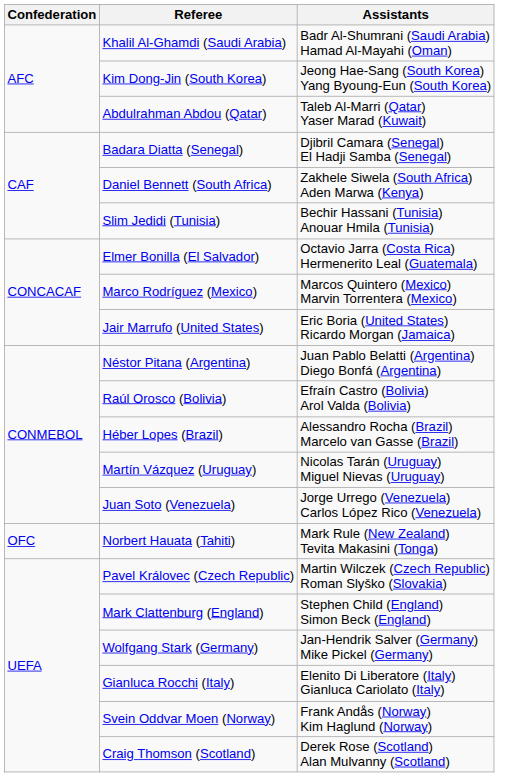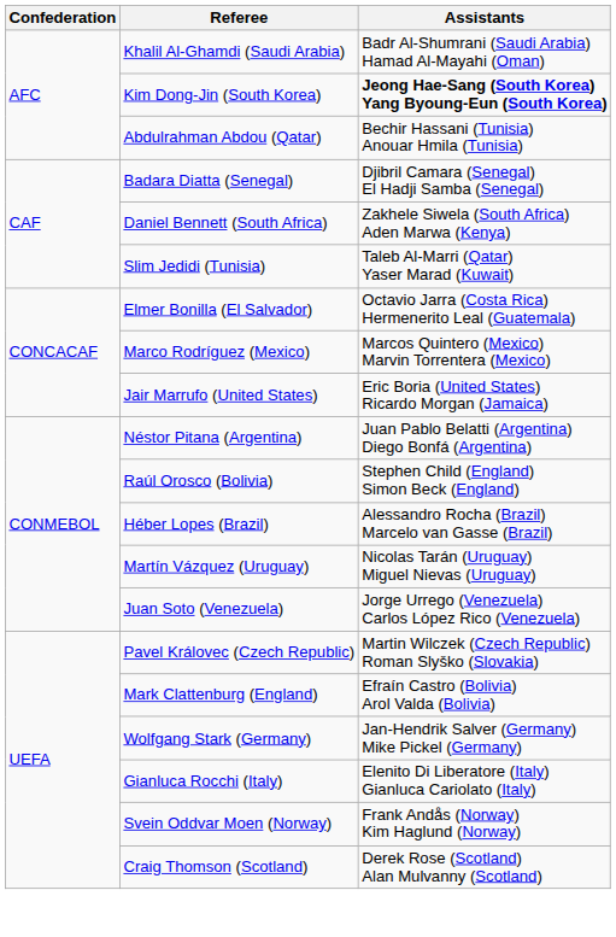 <table class="wikitable">
 <tr>
 <th>Confederation</th>
 <th>Referee</th>
 <th>Assistants</th>
 </tr>
 <tr>
 <td rowspan="3"><a href='#'>AFC</a></td>
 <td><a href='#'>Khalil Al-Ghamdi</a> (<a href='#'>Saudi Arabia</a>)</td>
 <td>Badr Al-Shumrani (<a href='#'>Saudi Arabia</a>)<br>Hamad Al-Mayahi (<a href='#'>Oman</a>)</td>
 </tr>
 <tr>
 <td><a href='#'>Kim Dong-Jin</a> (<a href='#'>South Korea</a>)</td>
-<td>Jeong Hae-Sang (<a href='#'>South Korea</a>)<br>Yang Byoung-Eun (<a href='#'>South Korea</a>)</td>
+<td><strong>Jeong Hae-Sang (<a href='#'>South Korea</a>)<br>Yang Byoung-Eun (<a href='#'>South Korea</a>)</strong></td>
 </tr>
 <tr>
 <td><a href='#'>Abdulrahman Abdou</a> (<a href='#'>Qatar</a>)</td>
-<td>Taleb Al-Marri (<a href='#'>Qatar</a>)<br>Yaser Marad (<a href='#'>Kuwait</a>)</td>
+<td>Bechir Hassani (<a href='#'>Tunisia</a>)<br>Anouar Hmila (<a href='#'>Tunisia</a>)</td>
 </tr>
 <tr>
 <td rowspan="3"><a href='#'>CAF</a></td>
 <td><a href='#'>Badara Diatta</a> (<a href='#'>Senegal</a>)</td>
 <td>Djibril Camara (<a href='#'>Senegal</a>)<br>El Hadji Samba (<a href='#'>Senegal</a>)</td>
 </tr>
 <tr>
 <td><a href='#'>Daniel Bennett</a> (<a href='#'>South Africa</a>)</td>
 <td>Zakhele Siwela (<a href='#'>South Africa</a>)<br>Aden Marwa (<a href='#'>Kenya</a>)</td>
 </tr>
 <tr>
 <td><a href='#'>Slim Jedidi</a> (<a href='#'>Tunisia</a>)</td>
-<td>Bechir Hassani (<a href='#'>Tunisia</a>)<br>Anouar Hmila (<a href='#'>Tunisia</a>)</td>
+<td>Taleb Al-Marri (<a href='#'>Qatar</a>)<br>Yaser Marad (<a href='#'>Kuwait</a>)</td>
 </tr>
 <tr>
 <td rowspan="3"><a href='#'>CONCACAF</a></td>
 <td><a href='#'>Elmer Bonilla</a> (<a href='#'>El Salvador</a>)</td>
 <td>Octavio Jarra (<a href='#'>Costa Rica</a>)<br>Hermenerito Leal (<a href='#'>Guatemala</a>)</td>
 </tr>
 <tr>
 <td><a href='#'>Marco Rodríguez</a> (<a href='#'>Mexico</a>)</td>
 <td>Marcos Quintero (<a href='#'>Mexico</a>)<br>Marvin Torrentera (<a href='#'>Mexico</a>)</td>
 </tr>
 <tr>
 <td><a href='#'>Jair Marrufo</a> (<a href='#'>United States</a>)</td>
 <td>Eric Boria (<a href='#'>United States</a>)<br>Ricardo Morgan (<a href='#'>Jamaica</a>)</td>
 </tr>
 <tr>
 <td rowspan="5"><a href='#'>CONMEBOL</a></td>
 <td><a href='#'>Néstor Pitana</a> (<a href='#'>Argentina</a>)</td>
 <td>Juan Pablo Belatti (<a href='#'>Argentina</a>)<br>Diego Bonfá (<a href='#'>Argentina</a>)</td>
 </tr>
 <tr>
 <td><a href='#'>Raúl Orosco</a> (<a href='#'>Bolivia</a>)</td>
-<td>Efraín Castro (<a href='#'>Bolivia</a>)<br>Arol Valda (<a href='#'>Bolivia</a>)</td>
+<td>Stephen Child (<a href='#'>England</a>)<br>Simon Beck (<a href='#'>England</a>)</td>
 </tr>
 <tr>
 <td><a href='#'>Héber Lopes</a> (<a href='#'>Brazil</a>)</td>
 <td>Alessandro Rocha (<a href='#'>Brazil</a>)<br>Marcelo van Gasse (<a href='#'>Brazil</a>)</td>
 </tr>
 <tr>
 <td><a href='#'>Martín Vázquez</a> (<a href='#'>Uruguay</a>)</td>
 <td>Nicolas Tarán (<a href='#'>Uruguay</a>)<br>Miguel Nievas (<a href='#'>Uruguay</a>)</td>
 </tr>
 <tr>
 <td><a href='#'>Juan Soto</a> (<a href='#'>Venezuela</a>)</td>
 <td>Jorge Urrego (<a href='#'>Venezuela</a>)<br>Carlos López Rico (<a href='#'>Venezuela</a>)</td>
 </tr>
 <tr>
-<td><a href='#'>OFC</a></td>
-<td><a href='#'>Norbert Hauata</a> (<a href='#'>Tahiti</a>)</td>
-<td>Mark Rule (<a href='#'>New Zealand</a>)<br>Tevita Makasini (<a href='#'>Tonga</a>)</td>
-</tr>
-<tr>
 <td rowspan="6"><a href='#'>UEFA</a></td>
 <td><a href='#'>Pavel Královec</a> (<a href='#'>Czech Republic</a>)</td>
 <td>Martin Wilczek (<a href='#'>Czech Republic</a>)<br>Roman Slyško (<a href='#'>Slovakia</a>)</td>
 </tr>
 <tr>
 <td><a href='#'>Mark Clattenburg</a> (<a href='#'>England</a>)</td>
-<td>Stephen Child (<a href='#'>England</a>)<br>Simon Beck (<a href='#'>England</a>)</td>
+<td>Efraín Castro (<a href='#'>Bolivia</a>)<br>Arol Valda (<a href='#'>Bolivia</a>)</td>
 </tr>
 <tr>
 <td><a href='#'>Wolfgang Stark</a> (<a href='#'>Germany</a>)</td>
 <td>Jan-Hendrik Salver (<a href='#'>Germany</a>)<br>Mike Pickel (<a href='#'>Germany</a>)</td>
 </tr>
 <tr>
 <td><a href='#'>Gianluca Rocchi</a> (<a href='#'>Italy</a>)</td>
 <td>Elenito Di Liberatore (<a href='#'>Italy</a>)<br>Gianluca Cariolato (<a href='#'>Italy</a>)</td>
 </tr>
 <tr>
 <td><a href='#'>Svein Oddvar Moen</a> (<a href='#'>Norway</a>)</td>
 <td>Frank Andås (<a href='#'>Norway</a>)<br>Kim Haglund (<a href='#'>Norway</a>)</td>
 </tr>
 <tr>
 <td><a href='#'>Craig Thomson</a> (<a href='#'>Scotland</a>)</td>
 <td>Derek Rose (<a href='#'>Scotland</a>)<br>Alan Mulvanny (<a href='#'>Scotland</a>)</td>
 </tr>
 </table>
